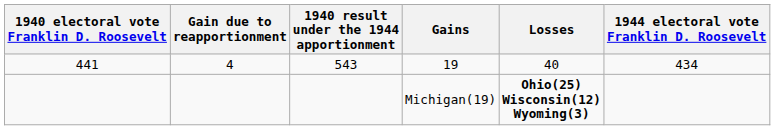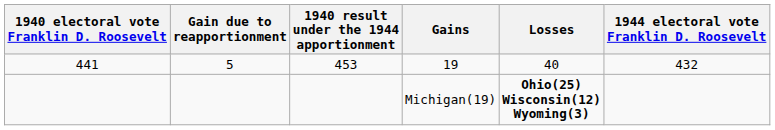 <table class="wikitable" style="text-align:center">
 <tr>
 <th>1940 electoral vote<br><a href='#'>Franklin D. Roosevelt</a></th>
 <th>Gain due to<br>reapportionment</th>
 <th>1940 result<br>under the 1944<br>apportionment</th>
 <th>Gains</th>
 <th>Losses</th>
 <th>1944 electoral vote<br><a href='#'>Franklin D. Roosevelt</a></th>
 </tr>
 <tr>
 <td>441</td>
-<td> 4</td>
-<td>543</td>
+<td> 5</td>
+<td>453</td>
 <td> 19</td>
 <td> 40</td>
-<td>434</td>
+<td>432</td>
 </tr>
 <tr>
 <td></td>
 <td></td>
 <td></td>
 <td>Michigan(19)</td>
 <td><strong>Ohio(25)<br>Wisconsin(12)<br>Wyoming(3)</strong></td>
 <td></td>
 </tr>
 </table>
